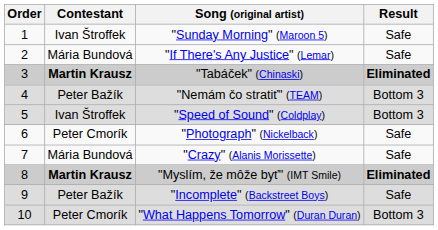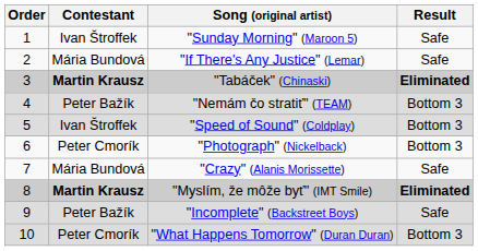 <table class="wikitable plainrowheaders" style="text-align:center;">
 <tr>
 <th scope="col">Order</th>
 <th scope="col">Contestant</th>
 <th scope="col">Song <small>(original artist)</small></th>
 <th scope="col">Result</th>
 </tr>
 <tr>
 <td>1</td>
 <td>Ivan Štroffek</td>
 <td>"<a href='#'>Sunday Morning</a>" <small>(<a href='#'>Maroon 5</a>)</small></td>
 <td>Safe</td>
 </tr>
 <tr>
 <td>2</td>
 <td>Mária Bundová</td>
 <td>"<a href='#'>If There's Any Justice</a>" <small>(<a href='#'>Lemar</a>)</small></td>
 <td>Safe</td>
 </tr>
 <tr style="background:#ccc;">
 <td>3</td>
 <td><strong>Martin Krausz</strong></td>
 <td>"Tabáček" <small>(<a href='#'>Chinaski</a>)</small></td>
 <td><strong>Eliminated</strong></td>
 </tr>
 <tr style="background:#ddd;">
 <td>4</td>
 <td>Peter Bažík</td>
 <td>"Nemám čo stratiť" <small>(<a href='#'>TEAM</a>)</small></td>
 <td>Bottom 3</td>
 </tr>
 <tr style="background:#ddd;">
 <td>5</td>
 <td>Ivan Štroffek</td>
 <td>"<a href='#'>Speed of Sound</a>" <small>(<a href='#'>Coldplay</a>)</small></td>
 <td>Bottom 3</td>
 </tr>
 <tr>
 <td>6</td>
 <td>Peter Cmorík</td>
 <td>"<a href='#'>Photograph</a>" <small>(<a href='#'>Nickelback</a>)</small></td>
-<td>Safe</td>
+<td>Bottom 3</td>
 </tr>
 <tr>
 <td>7</td>
 <td>Mária Bundová</td>
 <td>"<a href='#'>Crazy</a>" <small>(<a href='#'>Alanis Morissette</a>)</small></td>
 <td>Safe</td>
 </tr>
 <tr style="background:#ccc;">
 <td>8</td>
 <td><strong>Martin Krausz</strong></td>
 <td>"Myslím, že môže byť" <small>(IMT Smile)</small></td>
 <td><strong>Eliminated</strong></td>
 </tr>
 <tr style="background:#ddd;">
 <td>9</td>
 <td>Peter Bažík</td>
 <td>"<a href='#'>Incomplete</a>" <small>(<a href='#'>Backstreet Boys</a>)</small></td>
 <td>Safe</td>
 </tr>
 <tr style="background:#ddd;">
 <td>10</td>
 <td>Peter Cmorík</td>
 <td>"<a href='#'>What Happens Tomorrow</a>" <small>(<a href='#'>Duran Duran</a>)</small></td>
 <td>Bottom 3</td>
 </tr>
 </table>
